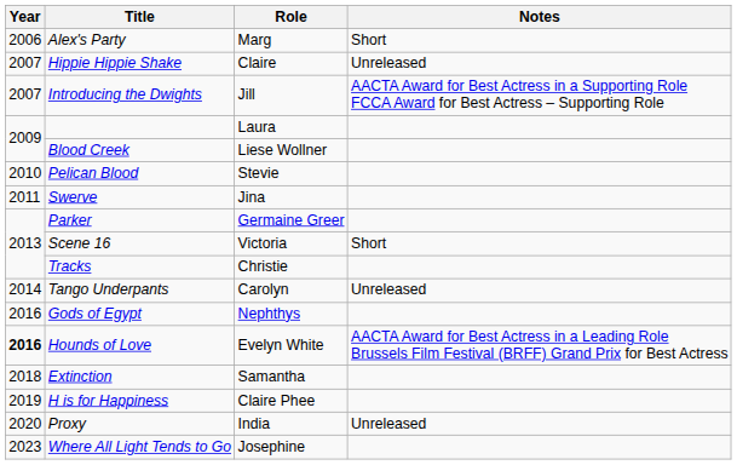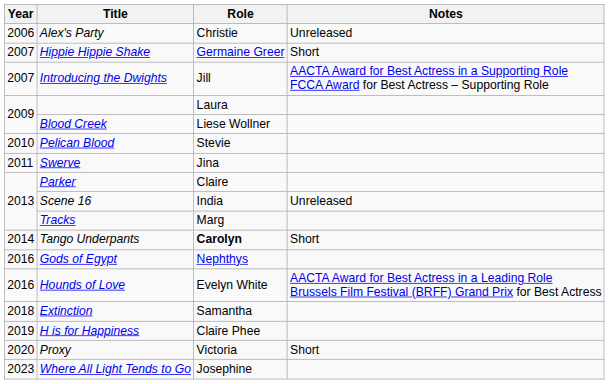 <table class="wikitable sortable">
 <tr>
 <th>Year</th>
 <th>Title</th>
 <th>Role</th>
 <th class="unsortable">Notes</th>
 </tr>
 <tr>
 <td>2006</td>
 <td><em>Alex's Party</em></td>
-<td>Marg</td>
-<td>Short</td>
+<td>Christie</td>
+<td>Unreleased</td>
 </tr>
 <tr>
 <td>2007</td>
 <td><em><a href='#'>Hippie Hippie Shake</a></em></td>
-<td>Claire</td>
-<td>Unreleased</td>
+<td><a href='#'>Germaine Greer</a></td>
+<td>Short</td>
 </tr>
 <tr>
 <td>2007</td>
 <td><em><a href='#'>Introducing the Dwights</a></em></td>
 <td>Jill</td>
 <td><a href='#'>AACTA Award for Best Actress in a Supporting Role</a><br><a href='#'>FCCA Award</a> for Best Actress – Supporting Role</td>
 </tr>
 <tr>
 <td rowspan="2">2009</td>
 <td><em></em></td>
 <td>Laura</td>
 <td></td>
 </tr>
 <tr>
 <td><em><a href='#'>Blood Creek</a></em></td>
 <td>Liese Wollner</td>
 <td></td>
 </tr>
 <tr>
 <td>2010</td>
 <td><em><a href='#'>Pelican Blood</a></em></td>
 <td>Stevie</td>
 <td></td>
 </tr>
 <tr>
 <td>2011</td>
 <td><em><a href='#'>Swerve</a></em></td>
 <td>Jina</td>
 <td></td>
 </tr>
 <tr>
 <td rowspan="3">2013</td>
 <td><em><a href='#'>Parker</a></em></td>
-<td><a href='#'>Germaine Greer</a></td>
+<td>Claire</td>
 <td></td>
 </tr>
 <tr>
 <td><em>Scene 16</em></td>
-<td>Victoria</td>
-<td>Short</td>
+<td>India</td>
+<td>Unreleased</td>
 </tr>
 <tr>
 <td><em><a href='#'>Tracks</a></em></td>
-<td>Christie</td>
+<td>Marg</td>
 <td></td>
 </tr>
 <tr>
 <td>2014</td>
 <td><em>Tango Underpants</em></td>
-<td>Carolyn</td>
-<td>Unreleased</td>
+<td><strong>Carolyn</strong></td>
+<td>Short</td>
 </tr>
 <tr>
 <td>2016</td>
 <td><em><a href='#'>Gods of Egypt</a></em></td>
 <td><a href='#'>Nephthys</a></td>
 <td></td>
 </tr>
 <tr>
-<td><strong>2016</strong></td>
+<td>2016</td>
 <td><em><a href='#'>Hounds of Love</a></em></td>
 <td>Evelyn White</td>
 <td><a href='#'>AACTA Award for Best Actress in a Leading Role</a><br><a href='#'>Brussels Film Festival (BRFF) Grand Prix</a> for Best Actress</td>
 </tr>
 <tr>
 <td>2018</td>
 <td><em><a href='#'>Extinction</a></em></td>
 <td>Samantha</td>
 </tr>
 <tr>
 <td>2019</td>
 <td><em><a href='#'>H is for Happiness</a></em></td>
 <td>Claire Phee</td>
 <td></td>
 </tr>
 <tr>
 <td>2020</td>
 <td><em>Proxy</em></td>
-<td>India</td>
-<td>Unreleased</td>
+<td>Victoria</td>
+<td>Short</td>
 </tr>
 <tr>
 <td>2023</td>
 <td><em><a href='#'>Where All Light Tends to Go</a></em></td>
 <td>Josephine</td>
 <td></td>
 </tr>
 </table>
